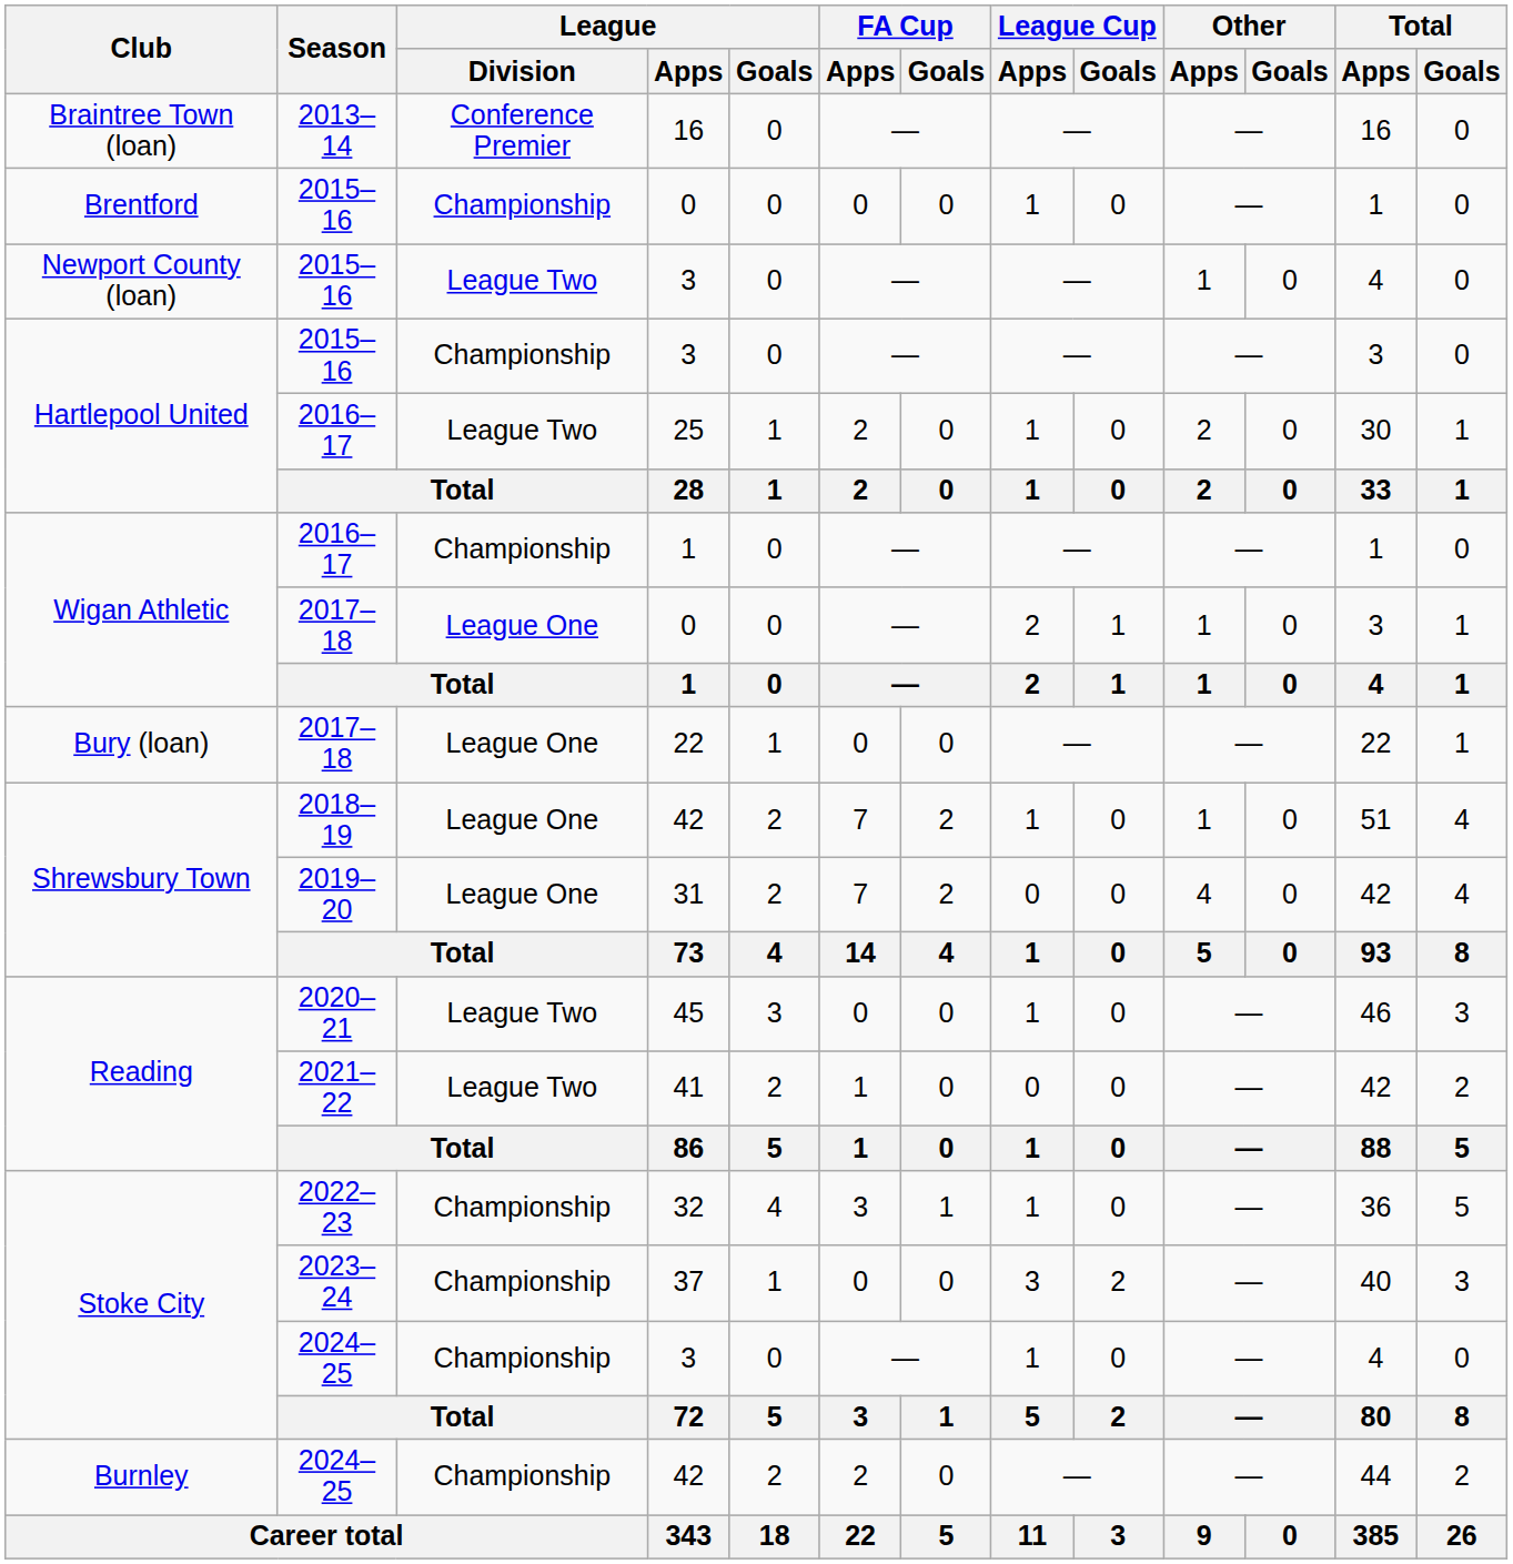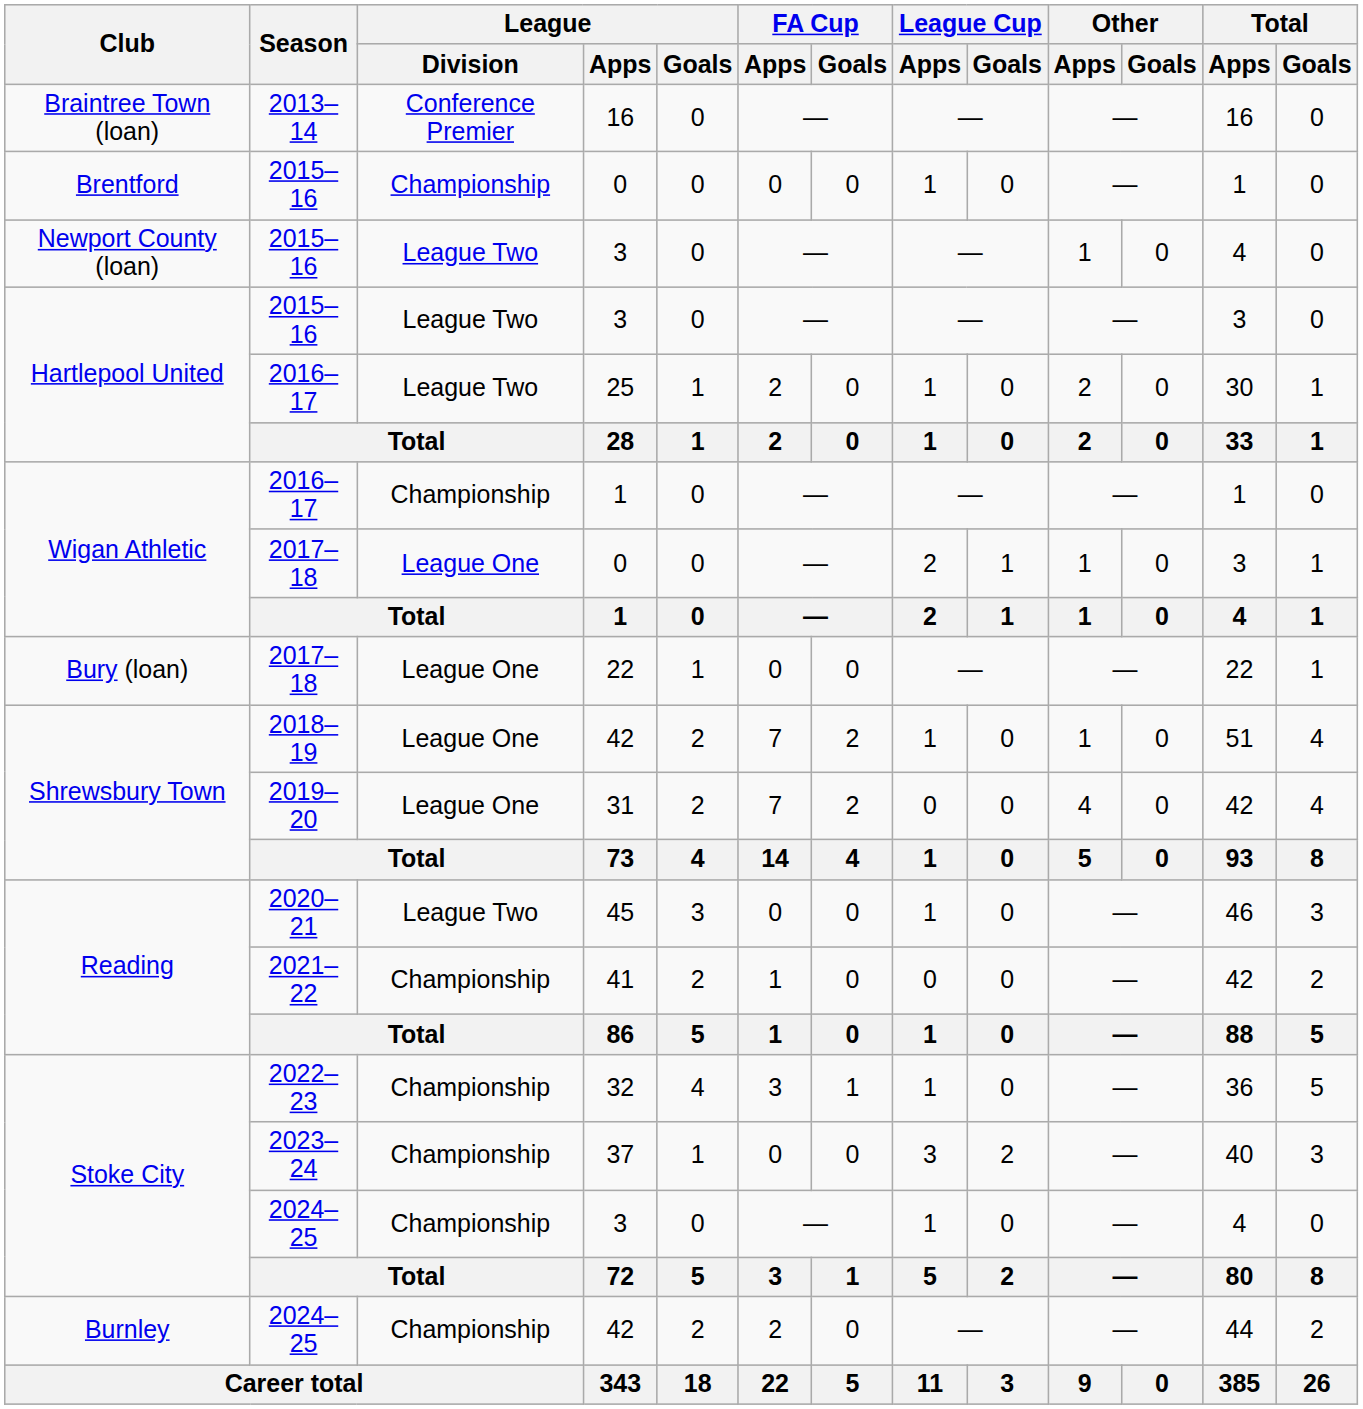 <table class="wikitable" style="text-align: center">
 <tr>
 <th rowspan="2">Club</th>
 <th rowspan="2">Season</th>
 <th colspan="3">League</th>
 <th colspan="2"><a href='#'>FA Cup</a></th>
 <th colspan="2"><a href='#'>League Cup</a></th>
 <th colspan="2">Other</th>
 <th colspan="2">Total</th>
 </tr>
 <tr>
 <th>Division</th>
 <th>Apps</th>
 <th>Goals</th>
 <th>Apps</th>
 <th>Goals</th>
 <th>Apps</th>
 <th>Goals</th>
 <th>Apps</th>
 <th>Goals</th>
 <th>Apps</th>
 <th>Goals</th>
 </tr>
 <tr>
 <td><a href='#'>Braintree Town</a> (loan)</td>
 <td><a href='#'>2013–14</a></td>
 <td><a href='#'>Conference Premier</a></td>
 <td>16</td>
 <td>0</td>
 <td colspan="2">—</td>
 <td colspan="2">—</td>
 <td colspan="2">—</td>
 <td>16</td>
 <td>0</td>
 </tr>
 <tr>
 <td><a href='#'>Brentford</a></td>
 <td><a href='#'>2015–16</a></td>
 <td><a href='#'>Championship</a></td>
 <td>0</td>
 <td>0</td>
 <td>0</td>
 <td>0</td>
 <td>1</td>
 <td>0</td>
 <td colspan="2">—</td>
 <td>1</td>
 <td>0</td>
 </tr>
 <tr>
 <td><a href='#'>Newport County</a> (loan)</td>
 <td><a href='#'>2015–16</a></td>
 <td><a href='#'>League Two</a></td>
 <td>3</td>
 <td>0</td>
 <td colspan="2">—</td>
 <td colspan="2">—</td>
 <td>1</td>
 <td>0</td>
 <td>4</td>
 <td>0</td>
 </tr>
 <tr>
 <td rowspan="3"><a href='#'>Hartlepool United</a></td>
 <td><a href='#'>2015–16</a></td>
-<td>Championship</td>
+<td>League Two</td>
 <td>3</td>
 <td>0</td>
 <td colspan="2">—</td>
 <td colspan="2">—</td>
 <td colspan="2">—</td>
 <td>3</td>
 <td>0</td>
 </tr>
 <tr>
 <td><a href='#'>2016–17</a></td>
 <td>League Two</td>
 <td>25</td>
 <td>1</td>
 <td>2</td>
 <td>0</td>
 <td>1</td>
 <td>0</td>
 <td>2</td>
 <td>0</td>
 <td>30</td>
 <td>1</td>
 </tr>
 <tr>
 <th colspan="2">Total</th>
 <th>28</th>
 <th>1</th>
 <th>2</th>
 <th>0</th>
 <th>1</th>
 <th>0</th>
 <th>2</th>
 <th>0</th>
 <th>33</th>
 <th>1</th>
 </tr>
 <tr>
 <td rowspan="3"><a href='#'>Wigan Athletic</a></td>
 <td><a href='#'>2016–17</a></td>
 <td>Championship</td>
 <td>1</td>
 <td>0</td>
 <td colspan="2">—</td>
 <td colspan="2">—</td>
 <td colspan="2">—</td>
 <td>1</td>
 <td>0</td>
 </tr>
 <tr>
 <td><a href='#'>2017–18</a></td>
 <td><a href='#'>League One</a></td>
 <td>0</td>
 <td>0</td>
 <td colspan="2">—</td>
 <td>2</td>
 <td>1</td>
 <td>1</td>
 <td>0</td>
 <td>3</td>
 <td>1</td>
 </tr>
 <tr>
 <th colspan="2">Total</th>
 <th>1</th>
 <th>0</th>
 <th colspan="2">—</th>
 <th>2</th>
 <th>1</th>
 <th>1</th>
 <th>0</th>
 <th>4</th>
 <th>1</th>
 </tr>
 <tr>
 <td><a href='#'>Bury</a> (loan)</td>
 <td><a href='#'>2017–18</a></td>
 <td>League One</td>
 <td>22</td>
 <td>1</td>
 <td>0</td>
 <td>0</td>
 <td colspan="2">—</td>
 <td colspan="2">—</td>
 <td>22</td>
 <td>1</td>
 </tr>
 <tr>
 <td rowspan="3"><a href='#'>Shrewsbury Town</a></td>
 <td><a href='#'>2018–19</a></td>
 <td>League One</td>
 <td>42</td>
 <td>2</td>
 <td>7</td>
 <td>2</td>
 <td>1</td>
 <td>0</td>
 <td>1</td>
 <td>0</td>
 <td>51</td>
 <td>4</td>
 </tr>
 <tr>
 <td><a href='#'>2019–20</a></td>
 <td>League One</td>
 <td>31</td>
 <td>2</td>
 <td>7</td>
 <td>2</td>
 <td>0</td>
 <td>0</td>
 <td>4</td>
 <td>0</td>
 <td>42</td>
 <td>4</td>
 </tr>
 <tr>
 <th colspan="2">Total</th>
 <th>73</th>
 <th>4</th>
 <th>14</th>
 <th>4</th>
 <th>1</th>
 <th>0</th>
 <th>5</th>
 <th>0</th>
 <th>93</th>
 <th>8</th>
 </tr>
 <tr>
 <td rowspan="3"><a href='#'>Reading</a></td>
 <td><a href='#'>2020–21</a></td>
 <td>League Two</td>
 <td>45</td>
 <td>3</td>
 <td>0</td>
 <td>0</td>
 <td>1</td>
 <td>0</td>
 <td colspan="2">—</td>
 <td>46</td>
 <td>3</td>
 </tr>
 <tr>
 <td><a href='#'>2021–22</a></td>
-<td>League Two</td>
+<td>Championship</td>
 <td>41</td>
 <td>2</td>
 <td>1</td>
 <td>0</td>
 <td>0</td>
 <td>0</td>
 <td colspan="2">—</td>
 <td>42</td>
 <td>2</td>
 </tr>
 <tr>
 <th colspan="2">Total</th>
 <th>86</th>
 <th>5</th>
 <th>1</th>
 <th>0</th>
 <th>1</th>
 <th>0</th>
 <th colspan="2">—</th>
 <th>88</th>
 <th>5</th>
 </tr>
 <tr>
 <td rowspan=4><a href='#'>Stoke City</a></td>
 <td><a href='#'>2022–23</a></td>
 <td>Championship</td>
 <td>32</td>
 <td>4</td>
 <td>3</td>
 <td>1</td>
 <td>1</td>
 <td>0</td>
 <td colspan="2">—</td>
 <td>36</td>
 <td>5</td>
 </tr>
 <tr>
 <td><a href='#'>2023–24</a></td>
 <td>Championship</td>
 <td>37</td>
 <td>1</td>
 <td>0</td>
 <td>0</td>
 <td>3</td>
 <td>2</td>
 <td colspan="2">—</td>
 <td>40</td>
 <td>3</td>
 </tr>
 <tr>
 <td><a href='#'>2024–25</a></td>
 <td>Championship</td>
 <td>3</td>
 <td>0</td>
 <td colspan="2">—</td>
 <td>1</td>
 <td>0</td>
 <td colspan="2">—</td>
 <td>4</td>
 <td>0</td>
 </tr>
 <tr>
 <th colspan="2">Total</th>
 <th>72</th>
 <th>5</th>
 <th>3</th>
 <th>1</th>
 <th>5</th>
 <th>2</th>
 <th colspan="2">—</th>
 <th>80</th>
 <th>8</th>
 </tr>
 <tr>
 <td><a href='#'>Burnley</a></td>
 <td><a href='#'>2024–25</a></td>
 <td>Championship</td>
 <td>42</td>
 <td>2</td>
 <td>2</td>
 <td>0</td>
 <td colspan="2">—</td>
 <td colspan="2">—</td>
 <td>44</td>
 <td>2</td>
 </tr>
 <tr>
 <th colspan="3">Career total</th>
 <th>343</th>
 <th>18</th>
 <th>22</th>
 <th>5</th>
 <th>11</th>
 <th>3</th>
 <th>9</th>
 <th>0</th>
 <th>385</th>
 <th>26</th>
 </tr>
 </table>
